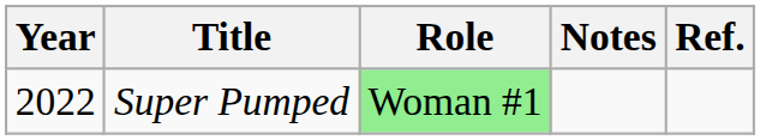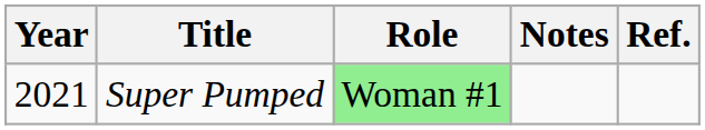 <table class="wikitable">
 <tr>
 <th>Year</th>
 <th>Title</th>
 <th>Role</th>
 <th>Notes</th>
 <th>Ref.</th>
 </tr>
 <tr>
-<td>2022</td>
+<td>2021</td>
 <td><em>Super Pumped</em></td>
 <td style="background: lightgreen;">Woman #1</td>
 <td></td>
 <td></td>
 </tr>
 </table>
